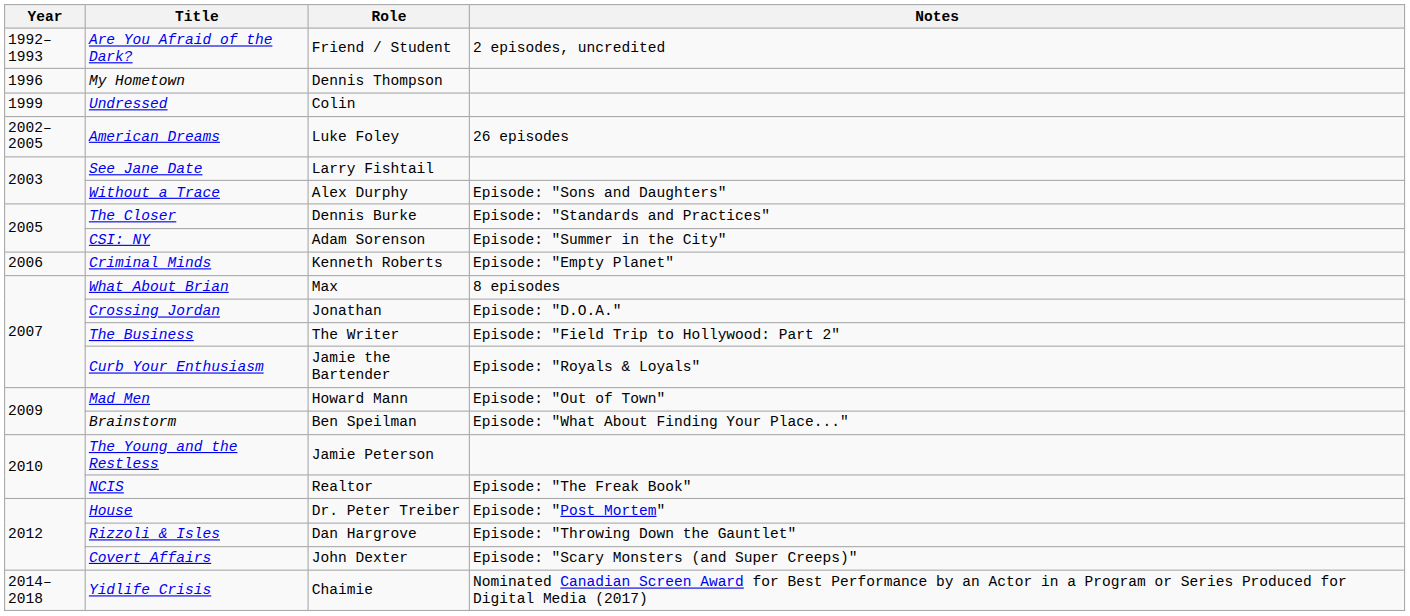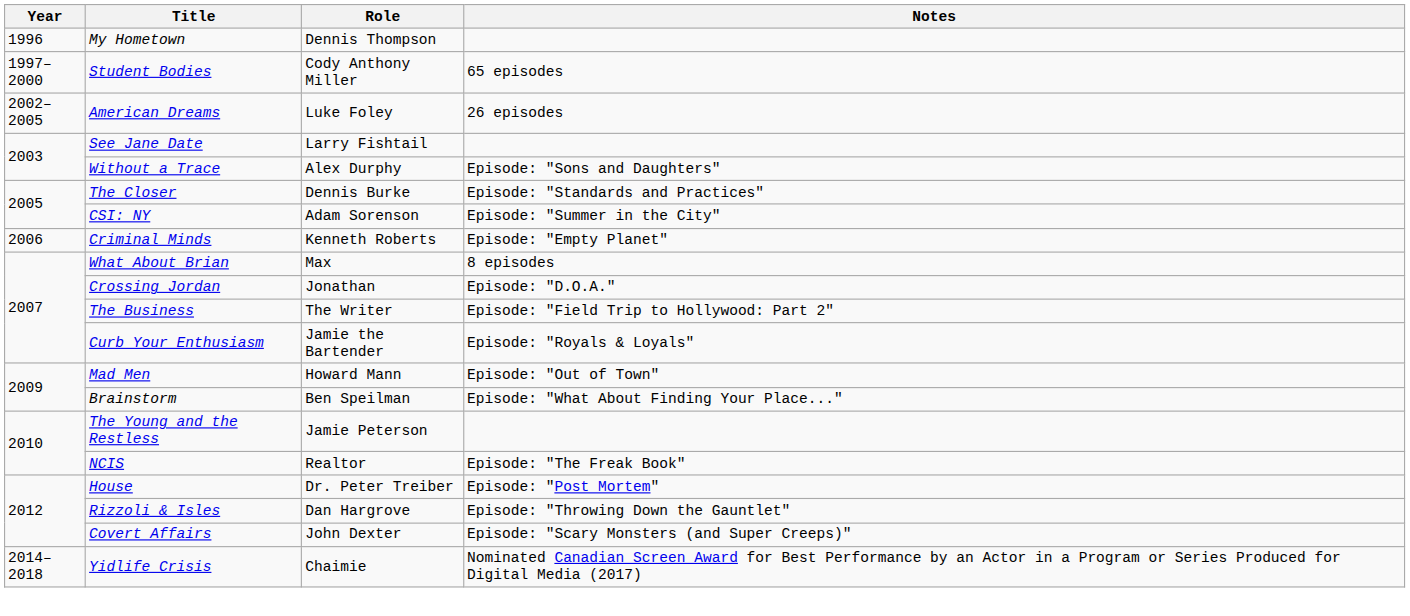 <table class="wikitable">
 <tr>
 <th>Year</th>
 <th>Title</th>
 <th>Role</th>
 <th>Notes</th>
 </tr>
 <tr>
-<td>1992–1993</td>
-<td><em><a href='#'>Are You Afraid of the Dark?</a></em></td>
-<td>Friend / Student</td>
-<td>2 episodes, uncredited</td>
-</tr>
-<tr>
 <td>1996</td>
 <td><em>My Hometown</em></td>
 <td>Dennis Thompson</td>
 <td></td>
 </tr>
 <tr>
-<td>1999</td>
-<td><em><a href='#'>Undressed</a></em></td>
-<td>Colin</td>
-<td></td>
+<td>1997–2000</td>
+<td><em><a href='#'>Student Bodies</a></em></td>
+<td>Cody Anthony Miller</td>
+<td>65 episodes</td>
 </tr>
 <tr>
 <td>2002–2005</td>
 <td><em><a href='#'>American Dreams</a></em></td>
 <td>Luke Foley</td>
 <td>26 episodes</td>
 </tr>
 <tr>
 <td rowspan=2>2003</td>
 <td><em><a href='#'>See Jane Date</a></em></td>
 <td>Larry Fishtail</td>
 <td></td>
 </tr>
 <tr>
 <td><em><a href='#'>Without a Trace</a></em></td>
 <td>Alex Durphy</td>
 <td>Episode: "Sons and Daughters"</td>
 </tr>
 <tr>
 <td rowspan=2>2005</td>
 <td><em><a href='#'>The Closer</a></em></td>
 <td>Dennis Burke</td>
 <td>Episode: "Standards and Practices"</td>
 </tr>
 <tr>
 <td><em><a href='#'>CSI: NY</a></em></td>
 <td>Adam Sorenson</td>
 <td>Episode: "Summer in the City"</td>
 </tr>
 <tr>
 <td>2006</td>
 <td><em><a href='#'>Criminal Minds</a></em></td>
 <td>Kenneth Roberts</td>
 <td>Episode: "Empty Planet"</td>
 </tr>
 <tr>
 <td rowspan=4>2007</td>
 <td><em><a href='#'>What About Brian</a></em></td>
 <td>Max</td>
 <td>8 episodes</td>
 </tr>
 <tr>
 <td><em><a href='#'>Crossing Jordan</a></em></td>
 <td>Jonathan</td>
 <td>Episode: "D.O.A."</td>
 </tr>
 <tr>
 <td><em><a href='#'>The Business</a></em></td>
 <td>The Writer</td>
 <td>Episode: "Field Trip to Hollywood: Part 2"</td>
 </tr>
 <tr>
 <td><em><a href='#'>Curb Your Enthusiasm</a></em></td>
 <td>Jamie the Bartender</td>
 <td>Episode: "Royals & Loyals"</td>
 </tr>
 <tr>
 <td rowspan=2>2009</td>
 <td><em><a href='#'>Mad Men</a></em></td>
 <td>Howard Mann</td>
 <td>Episode: "Out of Town"</td>
 </tr>
 <tr>
 <td><em>Brainstorm</em></td>
 <td>Ben Speilman</td>
 <td>Episode: "What About Finding Your Place..."</td>
 </tr>
 <tr>
 <td rowspan=2>2010</td>
 <td><em><a href='#'>The Young and the Restless</a></em></td>
 <td>Jamie Peterson</td>
 <td></td>
 </tr>
 <tr>
 <td><em><a href='#'>NCIS</a></em></td>
 <td>Realtor</td>
 <td>Episode: "The Freak Book"</td>
 </tr>
 <tr>
 <td rowspan=3>2012</td>
 <td><em><a href='#'>House</a></em></td>
 <td>Dr. Peter Treiber</td>
 <td>Episode: "<a href='#'>Post Mortem</a>"</td>
 </tr>
 <tr>
 <td><em><a href='#'>Rizzoli & Isles</a></em></td>
 <td>Dan Hargrove</td>
 <td>Episode: "Throwing Down the Gauntlet"</td>
 </tr>
 <tr>
 <td><em><a href='#'>Covert Affairs</a></em></td>
 <td>John Dexter</td>
 <td>Episode: "Scary Monsters (and Super Creeps)"</td>
 </tr>
 <tr>
 <td>2014–2018</td>
 <td><em><a href='#'>Yidlife Crisis</a></em></td>
 <td>Chaimie</td>
 <td>Nominated  <a href='#'>Canadian Screen Award</a> for Best Performance by an Actor in a Program or Series Produced for Digital Media (2017)</td>
 </tr>
 </table>
